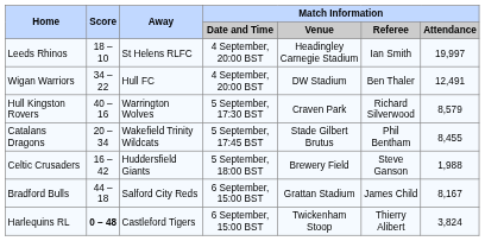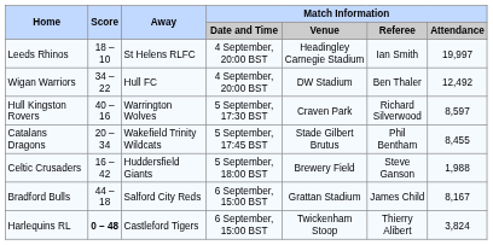 <table border=1 style="border-collapse:collapse; font-size:80%; text-align:center;" cellpadding=3 cellspacing=0 width=100%>
 <tr bgcolor=#C1D8FF>
 <th rowspan=2 width=19%>Home</th>
 <th rowspan=2 width=6%>Score</th>
 <th rowspan=2 width=19%>Away</th>
 <th colspan=6>Match Information</th>
 </tr>
 <tr bgcolor=#CCCCCC>
 <th width=17%>Date and Time</th>
 <th width=19%>Venue</th>
 <th width=13%>Referee</th>
 <th width=7%>Attendance</th>
 </tr>
 <tr bgcolor=#F5FAFF>
 <td align=left> Leeds Rhinos</td>
 <td>18 – 10</td>
 <td align=left> St Helens RLFC</td>
 <td>4 September, 20:00 BST</td>
 <td>Headingley Carnegie Stadium</td>
 <td>Ian Smith</td>
 <td>19,997</td>
 </tr>
 <tr bgcolor=#F5FAFF>
 <td align=left> Wigan Warriors</td>
 <td>34 – 22</td>
 <td align=left> Hull FC</td>
 <td>4 September, 20:00 BST</td>
 <td>DW Stadium</td>
 <td>Ben Thaler</td>
-<td>12,491</td>
+<td>12,492</td>
 </tr>
 <tr bgcolor=#F5FAFF>
 <td align=left> Hull Kingston Rovers</td>
 <td>40 – 16</td>
 <td align=left> Warrington Wolves</td>
 <td>5 September, 17:30 BST</td>
 <td>Craven Park</td>
 <td>Richard Silverwood</td>
-<td>8,579</td>
+<td>8,597</td>
 </tr>
 <tr bgcolor=#F5FAFF>
 <td align=left> Catalans Dragons</td>
 <td>20 – 34</td>
 <td align=left> Wakefield Trinity Wildcats</td>
 <td>5 September, 17:45 BST</td>
 <td>Stade Gilbert Brutus</td>
 <td>Phil Bentham</td>
 <td>8,455</td>
 </tr>
 <tr bgcolor=#F5FAFF>
 <td align=left> Celtic Crusaders</td>
 <td>16 – 42</td>
 <td align=left> Huddersfield Giants</td>
 <td>5 September, 18:00 BST</td>
 <td>Brewery Field</td>
 <td>Steve Ganson</td>
 <td>1,988</td>
 </tr>
 <tr bgcolor=#F5FAFF>
 <td align=left> Bradford Bulls</td>
 <td>44 – 18</td>
 <td align=left> Salford City Reds</td>
 <td>6 September, 15:00 BST</td>
 <td>Grattan Stadium</td>
 <td>James Child</td>
 <td>8,167</td>
 </tr>
 <tr bgcolor=#F5FAFF>
 <td align=left> Harlequins RL</td>
 <td><strong>0 – 48</strong></td>
 <td align=left> Castleford Tigers</td>
 <td>6 September, 15:00 BST</td>
 <td>Twickenham Stoop</td>
 <td>Thierry Alibert</td>
 <td>3,824</td>
 </tr>
 </table>
